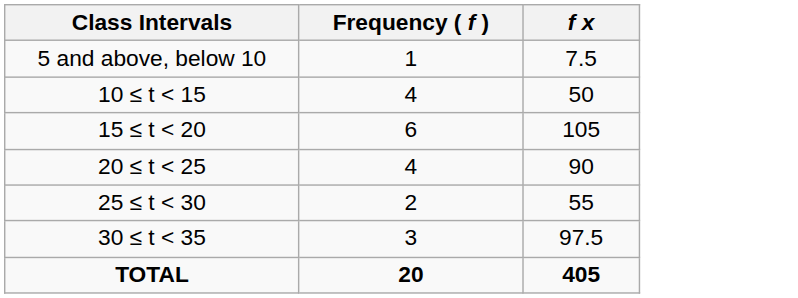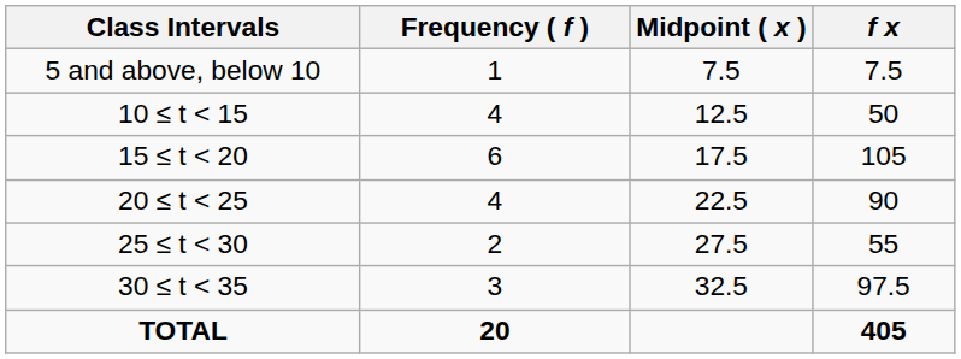 <table class="wikitable" style="text-align: center;">
 <tr>
 <th>Class Intervals</th>
 <th>Frequency (<em> f </em>)</th>
+<th>Midpoint ( <em>x</em> )</th>
 <th><em>f x</em></th>
 </tr>
 <tr>
 <td width="200">5 and above, below 10</td>
 <td width="150">1</td>
+<td width="100">7.5</td>
 <td width="75">7.5</td>
 </tr>
 <tr>
 <td>10 ≤ t < 15</td>
 <td>4</td>
+<td>12.5</td>
 <td>50</td>
 </tr>
 <tr>
 <td>15 ≤ t < 20</td>
 <td>6</td>
+<td>17.5</td>
 <td>105</td>
 </tr>
 <tr>
 <td>20 ≤ t < 25</td>
 <td>4</td>
+<td>22.5</td>
 <td>90</td>
 </tr>
 <tr>
 <td>25 ≤ t < 30</td>
 <td>2</td>
+<td>27.5</td>
 <td>55</td>
 </tr>
 <tr>
 <td>30 ≤ t < 35</td>
 <td>3</td>
+<td>32.5</td>
 <td>97.5</td>
 </tr>
 <tr>
 <td><strong>TOTAL</strong></td>
 <td><strong>20</strong></td>
+<td></td>
 <td><strong>405</strong></td>
 </tr>
 </table>
